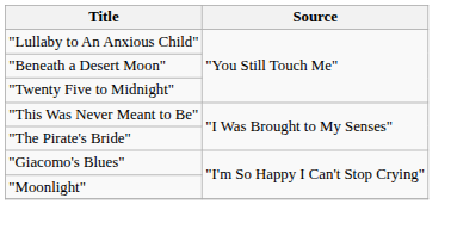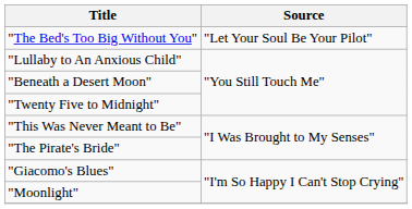 <table class="wikitable">
 <tr>
 <th>Title</th>
 <th>Source</th>
+</tr>
+<tr>
+<td>"<a href='#'>The Bed's Too Big Without You</a>"</td>
+<td>"Let Your Soul Be Your Pilot"</td>
 </tr>
 <tr>
 <td>"Lullaby to An Anxious Child"</td>
 <td rowspan="3">"You Still Touch Me"</td>
 </tr>
 <tr>
 <td>"Beneath a Desert Moon"</td>
 </tr>
 <tr>
 <td>"Twenty Five to Midnight"</td>
 </tr>
 <tr>
 <td>"This Was Never Meant to Be"</td>
 <td rowspan="2">"I Was Brought to My Senses"</td>
 </tr>
 <tr>
 <td>"The Pirate's Bride"</td>
 </tr>
 <tr>
 <td>"Giacomo's Blues"</td>
 <td rowspan="2">"I'm So Happy I Can't Stop Crying"</td>
 </tr>
 <tr>
 <td>"Moonlight"</td>
 </tr>
 <tr>
 </tr>
 </table>
